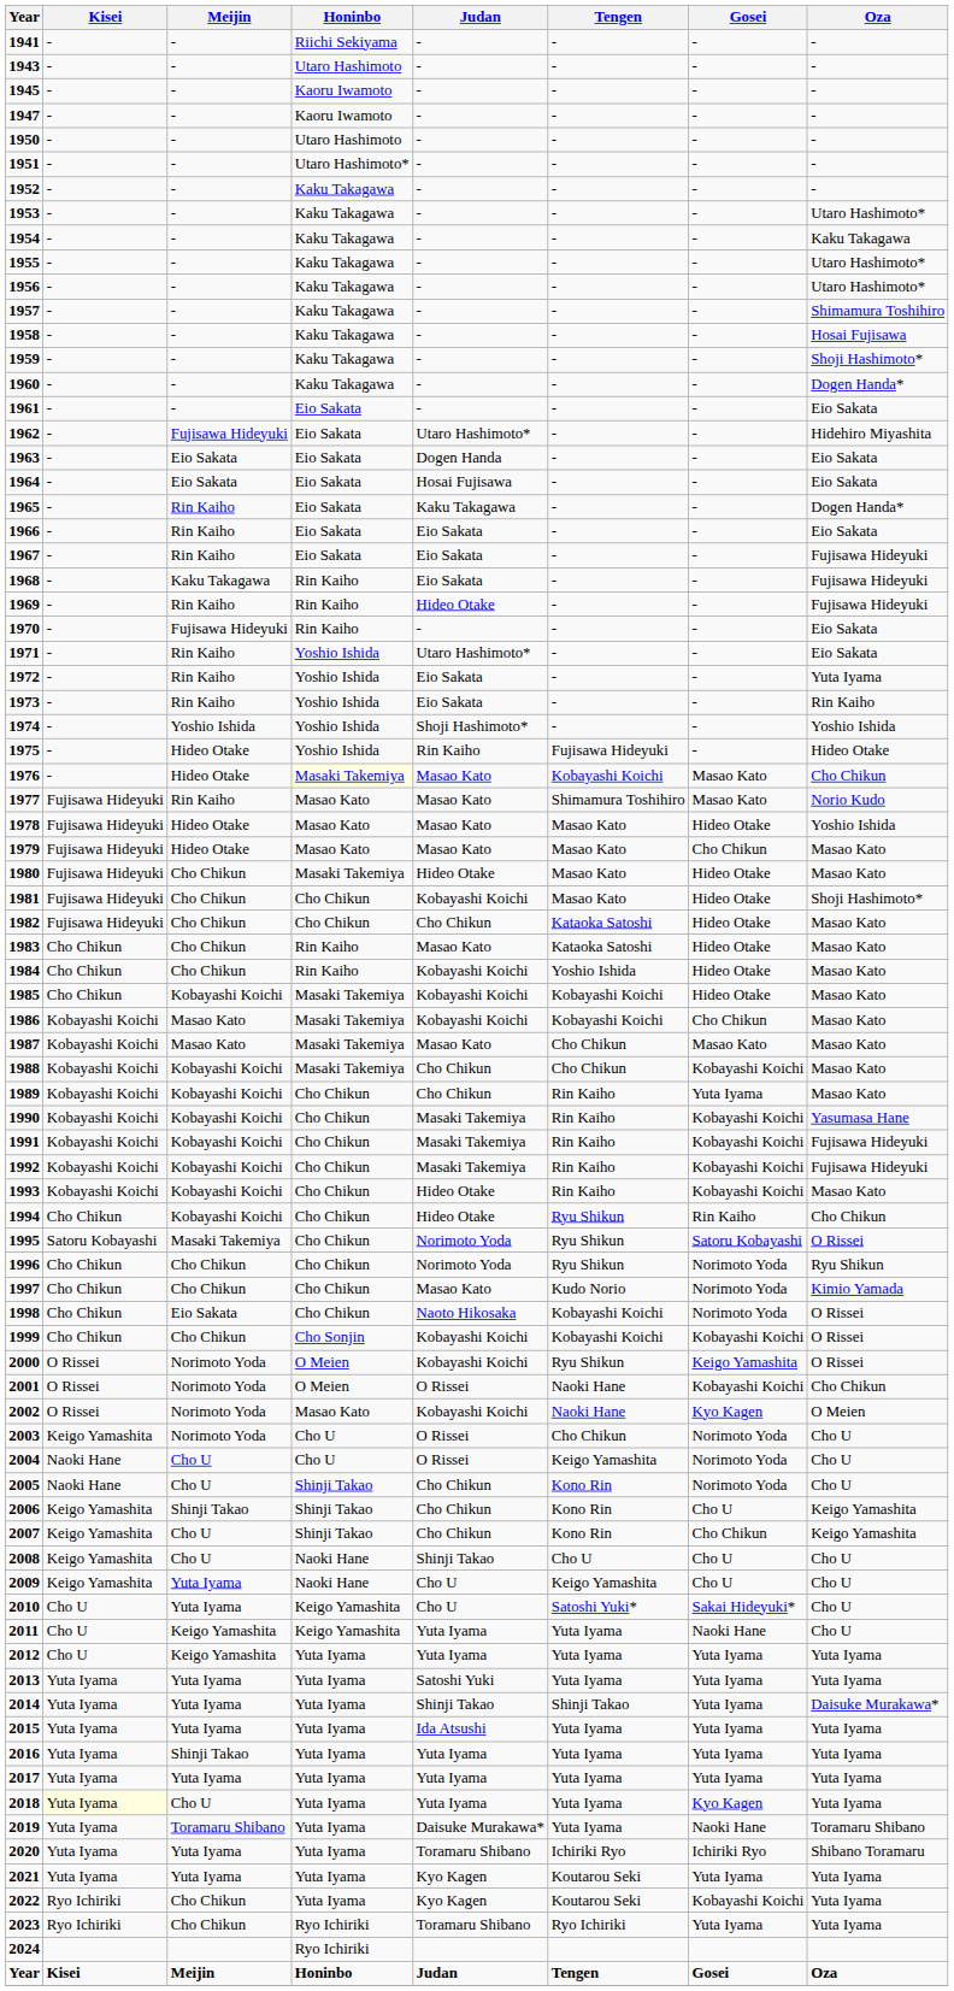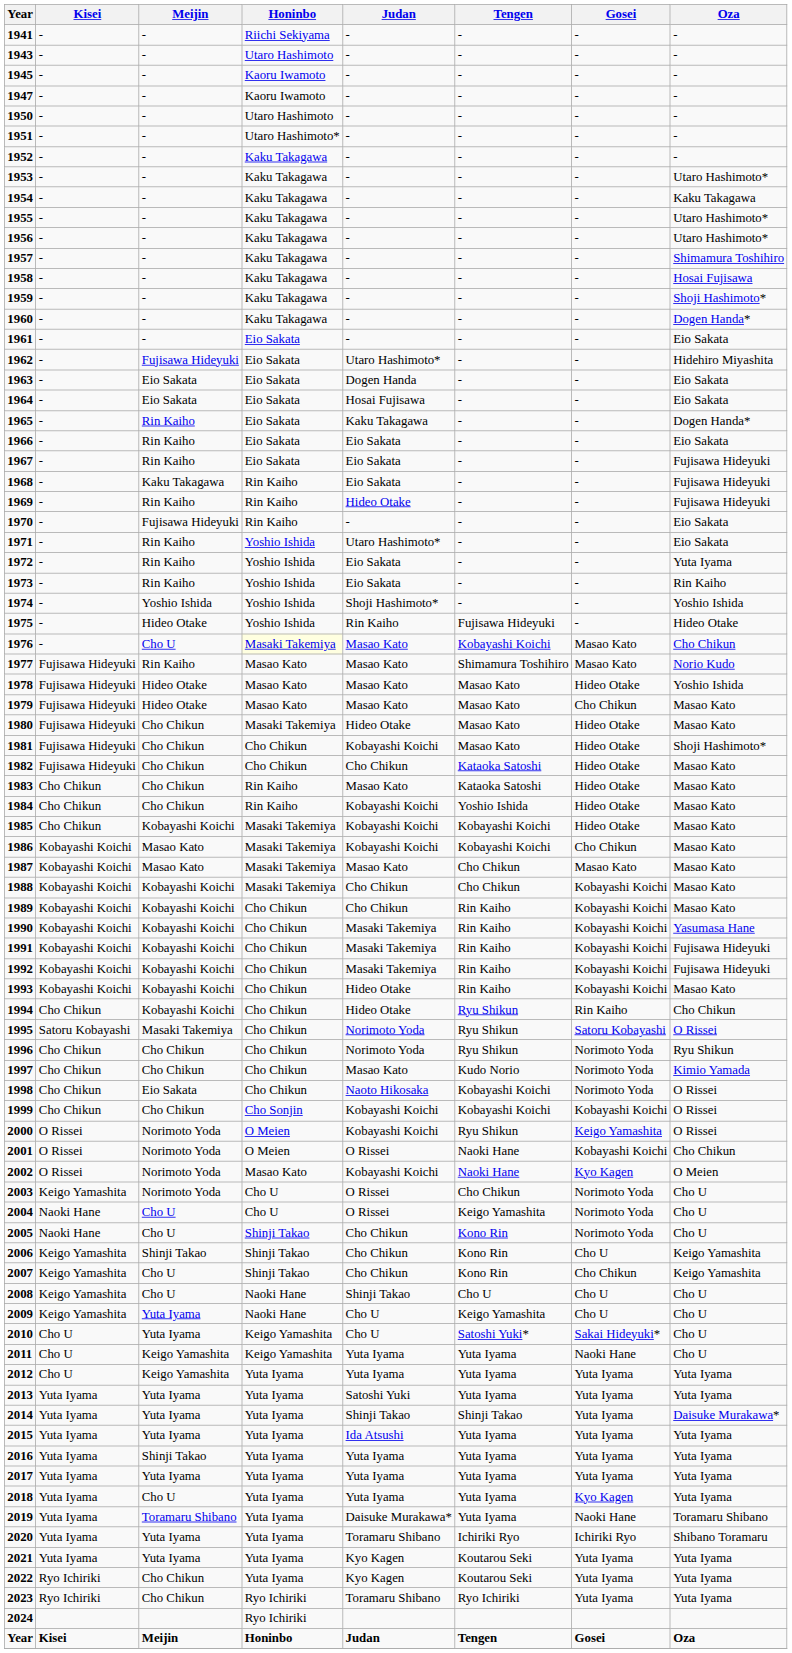 <table class="wikitable sortable mw-collapsible">
 <tr>
 <th>Year</th>
 <th><a href='#'>Kisei</a></th>
 <th><a href='#'>Meijin</a></th>
 <th><a href='#'>Honinbo</a></th>
 <th><a href='#'>Judan</a></th>
 <th><a href='#'>Tengen</a></th>
 <th><a href='#'>Gosei</a></th>
 <th><a href='#'>Oza</a></th>
 </tr>
 <tr>
 <td><strong>1941</strong></td>
 <td>-</td>
 <td>-</td>
 <td><a href='#'>Riichi Sekiyama</a></td>
 <td>-</td>
 <td>-</td>
 <td>-</td>
 <td>-</td>
 </tr>
 <tr>
 <td><strong>1943</strong></td>
 <td>-</td>
 <td>-</td>
 <td><a href='#'>Utaro Hashimoto</a></td>
 <td>-</td>
 <td>-</td>
 <td>-</td>
 <td>-</td>
 </tr>
 <tr>
 <td><strong>1945</strong></td>
 <td>-</td>
 <td>-</td>
 <td><a href='#'>Kaoru Iwamoto</a></td>
 <td>-</td>
 <td>-</td>
 <td>-</td>
 <td>-</td>
 </tr>
 <tr>
 <td><strong>1947</strong></td>
 <td>-</td>
 <td>-</td>
 <td>Kaoru Iwamoto</td>
 <td>-</td>
 <td>-</td>
 <td>-</td>
 <td>-</td>
 </tr>
 <tr>
 <td><strong>1950</strong></td>
 <td>-</td>
 <td>-</td>
 <td>Utaro Hashimoto</td>
 <td>-</td>
 <td>-</td>
 <td>-</td>
 <td>-</td>
 </tr>
 <tr>
 <td><strong>1951</strong></td>
 <td>-</td>
 <td>-</td>
 <td>Utaro Hashimoto*</td>
 <td>-</td>
 <td>-</td>
 <td>-</td>
 <td>-</td>
 </tr>
 <tr>
 <td><strong>1952</strong></td>
 <td>-</td>
 <td>-</td>
 <td><a href='#'>Kaku Takagawa</a></td>
 <td>-</td>
 <td>-</td>
 <td>-</td>
 <td>-</td>
 </tr>
 <tr>
 <td><strong>1953</strong></td>
 <td>-</td>
 <td>-</td>
 <td>Kaku Takagawa</td>
 <td>-</td>
 <td>-</td>
 <td>-</td>
 <td>Utaro Hashimoto*</td>
 </tr>
 <tr>
 <td><strong>1954</strong></td>
 <td>-</td>
 <td>-</td>
 <td>Kaku Takagawa</td>
 <td>-</td>
 <td>-</td>
 <td>-</td>
 <td>Kaku Takagawa</td>
 </tr>
 <tr>
 <td><strong>1955</strong></td>
 <td>-</td>
 <td>-</td>
 <td>Kaku Takagawa</td>
 <td>-</td>
 <td>-</td>
 <td>-</td>
 <td>Utaro Hashimoto*</td>
 </tr>
 <tr>
 <td><strong>1956</strong></td>
 <td>-</td>
 <td>-</td>
 <td>Kaku Takagawa</td>
 <td>-</td>
 <td>-</td>
 <td>-</td>
 <td>Utaro Hashimoto*</td>
 </tr>
 <tr>
 <td><strong>1957</strong></td>
 <td>-</td>
 <td>-</td>
 <td>Kaku Takagawa</td>
 <td>-</td>
 <td>-</td>
 <td>-</td>
 <td><a href='#'>Shimamura Toshihiro</a></td>
 </tr>
 <tr>
 <td><strong>1958</strong></td>
 <td>-</td>
 <td>-</td>
 <td>Kaku Takagawa</td>
 <td>-</td>
 <td>-</td>
 <td>-</td>
 <td><a href='#'>Hosai Fujisawa</a></td>
 </tr>
 <tr>
 <td><strong>1959</strong></td>
 <td>-</td>
 <td>-</td>
 <td>Kaku Takagawa</td>
 <td>-</td>
 <td>-</td>
 <td>-</td>
 <td><a href='#'>Shoji Hashimoto</a>*</td>
 </tr>
 <tr>
 <td><strong>1960</strong></td>
 <td>-</td>
 <td>-</td>
 <td>Kaku Takagawa</td>
 <td>-</td>
 <td>-</td>
 <td>-</td>
 <td><a href='#'>Dogen Handa</a>*</td>
 </tr>
 <tr>
 <td><strong>1961</strong></td>
 <td>-</td>
 <td>-</td>
 <td><a href='#'>Eio Sakata</a></td>
 <td>-</td>
 <td>-</td>
 <td>-</td>
 <td>Eio Sakata</td>
 </tr>
 <tr>
 <td><strong>1962</strong></td>
 <td>-</td>
 <td><a href='#'>Fujisawa Hideyuki</a></td>
 <td>Eio Sakata</td>
 <td>Utaro Hashimoto*</td>
 <td>-</td>
 <td>-</td>
 <td>Hidehiro Miyashita</td>
 </tr>
 <tr>
 <td><strong>1963</strong></td>
 <td>-</td>
 <td>Eio Sakata</td>
 <td>Eio Sakata</td>
 <td>Dogen Handa</td>
 <td>-</td>
 <td>-</td>
 <td>Eio Sakata</td>
 </tr>
 <tr>
 <td><strong>1964</strong></td>
 <td>-</td>
 <td>Eio Sakata</td>
 <td>Eio Sakata</td>
 <td>Hosai Fujisawa</td>
 <td>-</td>
 <td>-</td>
 <td>Eio Sakata</td>
 </tr>
 <tr>
 <td><strong>1965</strong></td>
 <td>-</td>
 <td><a href='#'>Rin Kaiho</a></td>
 <td>Eio Sakata</td>
 <td>Kaku Takagawa</td>
 <td>-</td>
 <td>-</td>
 <td>Dogen Handa*</td>
 </tr>
 <tr>
 <td><strong>1966</strong></td>
 <td>-</td>
 <td>Rin Kaiho</td>
 <td>Eio Sakata</td>
 <td>Eio Sakata</td>
 <td>-</td>
 <td>-</td>
 <td>Eio Sakata</td>
 </tr>
 <tr>
 <td><strong>1967</strong></td>
 <td>-</td>
 <td>Rin Kaiho</td>
 <td>Eio Sakata</td>
 <td>Eio Sakata</td>
 <td>-</td>
 <td>-</td>
 <td>Fujisawa Hideyuki</td>
 </tr>
 <tr>
 <td><strong>1968</strong></td>
 <td>-</td>
 <td>Kaku Takagawa</td>
 <td>Rin Kaiho</td>
 <td>Eio Sakata</td>
 <td>-</td>
 <td>-</td>
 <td>Fujisawa Hideyuki</td>
 </tr>
 <tr>
 <td><strong>1969</strong></td>
 <td>-</td>
 <td>Rin Kaiho</td>
 <td>Rin Kaiho</td>
 <td><a href='#'>Hideo Otake</a></td>
 <td>-</td>
 <td>-</td>
 <td>Fujisawa Hideyuki</td>
 </tr>
 <tr>
 <td><strong>1970</strong></td>
 <td>-</td>
 <td>Fujisawa Hideyuki</td>
 <td>Rin Kaiho</td>
 <td>-</td>
 <td>-</td>
 <td>-</td>
 <td>Eio Sakata</td>
 </tr>
 <tr>
 <td><strong>1971</strong></td>
 <td>-</td>
 <td>Rin Kaiho</td>
 <td><a href='#'>Yoshio Ishida</a></td>
 <td>Utaro Hashimoto*</td>
 <td>-</td>
 <td>-</td>
 <td>Eio Sakata</td>
 </tr>
 <tr>
 <td><strong>1972</strong></td>
 <td>-</td>
 <td>Rin Kaiho</td>
 <td>Yoshio Ishida</td>
 <td>Eio Sakata</td>
 <td>-</td>
 <td>-</td>
 <td>Yuta Iyama</td>
 </tr>
 <tr>
 <td><strong>1973</strong></td>
 <td>-</td>
 <td>Rin Kaiho</td>
 <td>Yoshio Ishida</td>
 <td>Eio Sakata</td>
 <td>-</td>
 <td>-</td>
 <td>Rin Kaiho</td>
 </tr>
 <tr>
 <td><strong>1974</strong></td>
 <td>-</td>
 <td>Yoshio Ishida</td>
 <td>Yoshio Ishida</td>
 <td>Shoji Hashimoto*</td>
 <td>-</td>
 <td>-</td>
 <td>Yoshio Ishida</td>
 </tr>
 <tr>
 <td><strong>1975</strong></td>
 <td>-</td>
 <td>Hideo Otake</td>
 <td>Yoshio Ishida</td>
 <td>Rin Kaiho</td>
 <td>Fujisawa Hideyuki</td>
 <td>-</td>
 <td>Hideo Otake</td>
 </tr>
 <tr>
 <td><strong>1976</strong></td>
 <td>-</td>
-<td>Hideo Otake</td>
+<td><a href='#'>Cho U</a></td>
 <td style="background: lightyellow;"><a href='#'>Masaki Takemiya</a></td>
 <td><a href='#'>Masao Kato</a></td>
 <td><a href='#'>Kobayashi Koichi</a></td>
 <td>Masao Kato</td>
 <td><a href='#'>Cho Chikun</a></td>
 </tr>
 <tr>
 <td><strong>1977</strong></td>
 <td>Fujisawa Hideyuki</td>
 <td>Rin Kaiho</td>
 <td>Masao Kato</td>
 <td>Masao Kato</td>
 <td>Shimamura Toshihiro</td>
 <td>Masao Kato</td>
 <td><a href='#'>Norio Kudo</a></td>
 </tr>
 <tr>
 <td><strong>1978</strong></td>
 <td>Fujisawa Hideyuki</td>
 <td>Hideo Otake</td>
 <td>Masao Kato</td>
 <td>Masao Kato</td>
 <td>Masao Kato</td>
 <td>Hideo Otake</td>
 <td>Yoshio Ishida</td>
 </tr>
 <tr>
 <td><strong>1979</strong></td>
 <td>Fujisawa Hideyuki</td>
 <td>Hideo Otake</td>
 <td>Masao Kato</td>
 <td>Masao Kato</td>
 <td>Masao Kato</td>
 <td>Cho Chikun</td>
 <td>Masao Kato</td>
 </tr>
 <tr>
 <td><strong>1980</strong></td>
 <td>Fujisawa Hideyuki</td>
 <td>Cho Chikun</td>
 <td>Masaki Takemiya</td>
 <td>Hideo Otake</td>
 <td>Masao Kato</td>
 <td>Hideo Otake</td>
 <td>Masao Kato</td>
 </tr>
 <tr>
 <td><strong>1981</strong></td>
 <td>Fujisawa Hideyuki</td>
 <td>Cho Chikun</td>
 <td>Cho Chikun</td>
 <td>Kobayashi Koichi</td>
 <td>Masao Kato</td>
 <td>Hideo Otake</td>
 <td>Shoji Hashimoto*</td>
 </tr>
 <tr>
 <td><strong>1982</strong></td>
 <td>Fujisawa Hideyuki</td>
 <td>Cho Chikun</td>
 <td>Cho Chikun</td>
 <td>Cho Chikun</td>
 <td><a href='#'>Kataoka Satoshi</a></td>
 <td>Hideo Otake</td>
 <td>Masao Kato</td>
 </tr>
 <tr>
 <td><strong>1983</strong></td>
 <td>Cho Chikun</td>
 <td>Cho Chikun</td>
 <td>Rin Kaiho</td>
 <td>Masao Kato</td>
 <td>Kataoka Satoshi</td>
 <td>Hideo Otake</td>
 <td>Masao Kato</td>
 </tr>
 <tr>
 <td><strong>1984</strong></td>
 <td>Cho Chikun</td>
 <td>Cho Chikun</td>
 <td>Rin Kaiho</td>
 <td>Kobayashi Koichi</td>
 <td>Yoshio Ishida</td>
 <td>Hideo Otake</td>
 <td>Masao Kato</td>
 </tr>
 <tr>
 <td><strong>1985</strong></td>
 <td>Cho Chikun</td>
 <td>Kobayashi Koichi</td>
 <td>Masaki Takemiya</td>
 <td>Kobayashi Koichi</td>
 <td>Kobayashi Koichi</td>
 <td>Hideo Otake</td>
 <td>Masao Kato</td>
 </tr>
 <tr>
 <td><strong>1986</strong></td>
 <td>Kobayashi Koichi</td>
 <td>Masao Kato</td>
 <td>Masaki Takemiya</td>
 <td>Kobayashi Koichi</td>
 <td>Kobayashi Koichi</td>
 <td>Cho Chikun</td>
 <td>Masao Kato</td>
 </tr>
 <tr>
 <td><strong>1987</strong></td>
 <td>Kobayashi Koichi</td>
 <td>Masao Kato</td>
 <td>Masaki Takemiya</td>
 <td>Masao Kato</td>
 <td>Cho Chikun</td>
 <td>Masao Kato</td>
 <td>Masao Kato</td>
 </tr>
 <tr>
 <td><strong>1988</strong></td>
 <td>Kobayashi Koichi</td>
 <td>Kobayashi Koichi</td>
 <td>Masaki Takemiya</td>
 <td>Cho Chikun</td>
 <td>Cho Chikun</td>
 <td>Kobayashi Koichi</td>
 <td>Masao Kato</td>
 </tr>
 <tr>
 <td><strong>1989</strong></td>
 <td>Kobayashi Koichi</td>
 <td>Kobayashi Koichi</td>
 <td>Cho Chikun</td>
 <td>Cho Chikun</td>
 <td>Rin Kaiho</td>
-<td>Yuta Iyama</td>
+<td>Kobayashi Koichi</td>
 <td>Masao Kato</td>
 </tr>
 <tr>
 <td><strong>1990</strong></td>
 <td>Kobayashi Koichi</td>
 <td>Kobayashi Koichi</td>
 <td>Cho Chikun</td>
 <td>Masaki Takemiya</td>
 <td>Rin Kaiho</td>
 <td>Kobayashi Koichi</td>
 <td><a href='#'>Yasumasa Hane</a></td>
 </tr>
 <tr>
 <td><strong>1991</strong></td>
 <td>Kobayashi Koichi</td>
 <td>Kobayashi Koichi</td>
 <td>Cho Chikun</td>
 <td>Masaki Takemiya</td>
 <td>Rin Kaiho</td>
 <td>Kobayashi Koichi</td>
 <td>Fujisawa Hideyuki</td>
 </tr>
 <tr>
 <td><strong>1992</strong></td>
 <td>Kobayashi Koichi</td>
 <td>Kobayashi Koichi</td>
 <td>Cho Chikun</td>
 <td>Masaki Takemiya</td>
 <td>Rin Kaiho</td>
 <td>Kobayashi Koichi</td>
 <td>Fujisawa Hideyuki</td>
 </tr>
 <tr>
 <td><strong>1993</strong></td>
 <td>Kobayashi Koichi</td>
 <td>Kobayashi Koichi</td>
 <td>Cho Chikun</td>
 <td>Hideo Otake</td>
 <td>Rin Kaiho</td>
 <td>Kobayashi Koichi</td>
 <td>Masao Kato</td>
 </tr>
 <tr>
 <td><strong>1994</strong></td>
 <td>Cho Chikun</td>
 <td>Kobayashi Koichi</td>
 <td>Cho Chikun</td>
 <td>Hideo Otake</td>
 <td><a href='#'>Ryu Shikun</a></td>
 <td>Rin Kaiho</td>
 <td>Cho Chikun</td>
 </tr>
 <tr>
 <td><strong>1995</strong></td>
 <td>Satoru Kobayashi</td>
 <td>Masaki Takemiya</td>
 <td>Cho Chikun</td>
 <td><a href='#'>Norimoto Yoda</a></td>
 <td>Ryu Shikun</td>
 <td><a href='#'>Satoru Kobayashi</a></td>
 <td><a href='#'>O Rissei</a></td>
 </tr>
 <tr>
 <td><strong>1996</strong></td>
 <td>Cho Chikun</td>
 <td>Cho Chikun</td>
 <td>Cho Chikun</td>
 <td>Norimoto Yoda</td>
 <td>Ryu Shikun</td>
 <td>Norimoto Yoda</td>
 <td>Ryu Shikun</td>
 </tr>
 <tr>
 <td><strong>1997</strong></td>
 <td>Cho Chikun</td>
 <td>Cho Chikun</td>
 <td>Cho Chikun</td>
 <td>Masao Kato</td>
 <td>Kudo Norio</td>
 <td>Norimoto Yoda</td>
 <td><a href='#'>Kimio Yamada</a></td>
 </tr>
 <tr>
 <td><strong>1998</strong></td>
 <td>Cho Chikun</td>
 <td>Eio Sakata</td>
 <td>Cho Chikun</td>
 <td><a href='#'>Naoto Hikosaka</a></td>
 <td>Kobayashi Koichi</td>
 <td>Norimoto Yoda</td>
 <td>O Rissei</td>
 </tr>
 <tr>
 <td><strong>1999</strong></td>
 <td>Cho Chikun</td>
 <td>Cho Chikun</td>
 <td><a href='#'>Cho Sonjin</a></td>
 <td>Kobayashi Koichi</td>
 <td>Kobayashi Koichi</td>
 <td>Kobayashi Koichi</td>
 <td>O Rissei</td>
 </tr>
 <tr>
 <td><strong>2000</strong></td>
 <td>O Rissei</td>
 <td>Norimoto Yoda</td>
 <td><a href='#'>O Meien</a></td>
 <td>Kobayashi Koichi</td>
 <td>Ryu Shikun</td>
 <td><a href='#'>Keigo Yamashita</a></td>
 <td>O Rissei</td>
 </tr>
 <tr>
 <td><strong>2001</strong></td>
 <td>O Rissei</td>
 <td>Norimoto Yoda</td>
 <td>O Meien</td>
 <td>O Rissei</td>
 <td>Naoki Hane</td>
 <td>Kobayashi Koichi</td>
 <td>Cho Chikun</td>
 </tr>
 <tr>
 <td><strong>2002</strong></td>
 <td>O Rissei</td>
 <td>Norimoto Yoda</td>
 <td>Masao Kato</td>
 <td>Kobayashi Koichi</td>
 <td><a href='#'>Naoki Hane</a></td>
 <td><a href='#'>Kyo Kagen</a></td>
 <td>O Meien</td>
 </tr>
 <tr>
 <td><strong>2003</strong></td>
 <td>Keigo Yamashita</td>
 <td>Norimoto Yoda</td>
 <td>Cho U</td>
 <td>O Rissei</td>
 <td>Cho Chikun</td>
 <td>Norimoto Yoda</td>
 <td>Cho U</td>
 </tr>
 <tr>
 <td><strong>2004</strong></td>
 <td>Naoki Hane</td>
 <td><a href='#'>Cho U</a></td>
 <td>Cho U</td>
 <td>O Rissei</td>
 <td>Keigo Yamashita</td>
 <td>Norimoto Yoda</td>
 <td>Cho U</td>
 </tr>
 <tr>
 <td><strong>2005</strong></td>
 <td>Naoki Hane</td>
 <td>Cho U</td>
 <td><a href='#'>Shinji Takao</a></td>
 <td>Cho Chikun</td>
 <td><a href='#'>Kono Rin</a></td>
 <td>Norimoto Yoda</td>
 <td>Cho U</td>
 </tr>
 <tr>
 <td><strong>2006</strong></td>
 <td>Keigo Yamashita</td>
 <td>Shinji Takao</td>
 <td>Shinji Takao</td>
 <td>Cho Chikun</td>
 <td>Kono Rin</td>
 <td>Cho U</td>
 <td>Keigo Yamashita</td>
 </tr>
 <tr>
 <td><strong>2007</strong></td>
 <td>Keigo Yamashita</td>
 <td>Cho U</td>
 <td>Shinji Takao</td>
 <td>Cho Chikun</td>
 <td>Kono Rin</td>
 <td>Cho Chikun</td>
 <td>Keigo Yamashita</td>
 </tr>
 <tr>
 <td><strong>2008</strong></td>
 <td>Keigo Yamashita</td>
 <td>Cho U</td>
 <td>Naoki Hane</td>
 <td>Shinji Takao</td>
 <td>Cho U</td>
 <td>Cho U</td>
 <td>Cho U</td>
 </tr>
 <tr>
 <td><strong>2009</strong></td>
 <td>Keigo Yamashita</td>
 <td><a href='#'>Yuta Iyama</a></td>
 <td>Naoki Hane</td>
 <td>Cho U</td>
 <td>Keigo Yamashita</td>
 <td>Cho U</td>
 <td>Cho U</td>
 </tr>
 <tr>
 <td><strong>2010</strong></td>
 <td>Cho U</td>
 <td>Yuta Iyama</td>
 <td>Keigo Yamashita</td>
 <td>Cho U</td>
 <td><a href='#'>Satoshi Yuki</a>*</td>
 <td><a href='#'>Sakai Hideyuki</a>*</td>
 <td>Cho U</td>
 </tr>
 <tr>
 <td><strong>2011</strong></td>
 <td>Cho U</td>
 <td>Keigo Yamashita</td>
 <td>Keigo Yamashita</td>
 <td>Yuta Iyama</td>
 <td>Yuta Iyama</td>
 <td>Naoki Hane</td>
 <td>Cho U</td>
 </tr>
 <tr>
 <td><strong>2012</strong></td>
 <td>Cho U</td>
 <td>Keigo Yamashita</td>
 <td>Yuta Iyama</td>
 <td>Yuta Iyama</td>
 <td>Yuta Iyama</td>
 <td>Yuta Iyama</td>
 <td>Yuta Iyama</td>
 </tr>
 <tr>
 <td><strong>2013</strong></td>
 <td>Yuta Iyama</td>
 <td>Yuta Iyama</td>
 <td>Yuta Iyama</td>
 <td>Satoshi Yuki</td>
 <td>Yuta Iyama</td>
 <td>Yuta Iyama</td>
 <td>Yuta Iyama</td>
 </tr>
 <tr>
 <td><strong>2014</strong></td>
 <td>Yuta Iyama</td>
 <td>Yuta Iyama</td>
 <td>Yuta Iyama</td>
 <td>Shinji Takao</td>
 <td>Shinji Takao</td>
 <td>Yuta Iyama</td>
 <td><a href='#'>Daisuke Murakawa</a>*</td>
 </tr>
 <tr>
 <td><strong>2015</strong></td>
 <td>Yuta Iyama</td>
 <td>Yuta Iyama</td>
 <td>Yuta Iyama</td>
 <td><a href='#'>Ida Atsushi</a></td>
 <td>Yuta Iyama</td>
 <td>Yuta Iyama</td>
 <td>Yuta Iyama</td>
 </tr>
 <tr>
 <td><strong>2016</strong></td>
 <td>Yuta Iyama</td>
 <td>Shinji Takao</td>
 <td>Yuta Iyama</td>
 <td>Yuta Iyama</td>
 <td>Yuta Iyama</td>
 <td>Yuta Iyama</td>
 <td>Yuta Iyama</td>
 </tr>
 <tr>
 <td><strong>2017</strong></td>
 <td>Yuta Iyama</td>
 <td>Yuta Iyama</td>
 <td>Yuta Iyama</td>
 <td>Yuta Iyama</td>
 <td>Yuta Iyama</td>
 <td>Yuta Iyama</td>
 <td>Yuta Iyama</td>
 </tr>
 <tr>
 <td><strong>2018</strong></td>
-<td style="background: lightyellow;">Yuta Iyama</td>
+<td>Yuta Iyama</td>
 <td>Cho U</td>
 <td>Yuta Iyama</td>
 <td>Yuta Iyama</td>
 <td>Yuta Iyama</td>
 <td><a href='#'>Kyo Kagen</a></td>
 <td>Yuta Iyama</td>
 </tr>
 <tr>
 <td><strong>2019</strong></td>
 <td>Yuta Iyama</td>
 <td><a href='#'>Toramaru Shibano</a></td>
 <td>Yuta Iyama</td>
 <td>Daisuke Murakawa*</td>
 <td>Yuta Iyama</td>
 <td>Naoki Hane</td>
 <td>Toramaru Shibano</td>
 </tr>
 <tr>
 <td><strong>2020</strong></td>
 <td>Yuta Iyama</td>
 <td>Yuta Iyama</td>
 <td>Yuta Iyama</td>
 <td>Toramaru Shibano</td>
 <td>Ichiriki Ryo</td>
 <td>Ichiriki Ryo</td>
 <td>Shibano Toramaru</td>
 </tr>
 <tr>
 <td><strong>2021</strong></td>
 <td>Yuta Iyama</td>
 <td>Yuta Iyama</td>
 <td>Yuta Iyama</td>
 <td>Kyo Kagen</td>
 <td>Koutarou Seki</td>
 <td>Yuta Iyama</td>
 <td>Yuta Iyama</td>
 </tr>
 <tr>
 <td><strong>2022</strong></td>
 <td>Ryo Ichiriki</td>
 <td>Cho Chikun</td>
 <td>Yuta Iyama</td>
 <td>Kyo Kagen</td>
 <td>Koutarou Seki</td>
-<td>Kobayashi Koichi</td>
+<td>Yuta Iyama</td>
 <td>Yuta Iyama</td>
 </tr>
 <tr>
 <td><strong>2023</strong></td>
 <td>Ryo Ichiriki</td>
 <td>Cho Chikun</td>
 <td>Ryo Ichiriki</td>
 <td>Toramaru Shibano</td>
 <td>Ryo Ichiriki</td>
 <td>Yuta Iyama</td>
 <td>Yuta Iyama</td>
 </tr>
 <tr>
 <td><strong>2024</strong></td>
 <td></td>
 <td></td>
 <td>Ryo Ichiriki</td>
 <td></td>
 <td></td>
 <td></td>
 <td></td>
 </tr>
 <tr>
 <td><strong>Year</strong></td>
 <td><strong>Kisei</strong></td>
 <td><strong>Meijin</strong></td>
 <td><strong>Honinbo</strong></td>
 <td><strong>Judan</strong></td>
 <td><strong>Tengen</strong></td>
 <td><strong>Gosei</strong></td>
 <td><strong>Oza</strong></td>
 </tr>
 <tr>
 </tr>
 </table>
